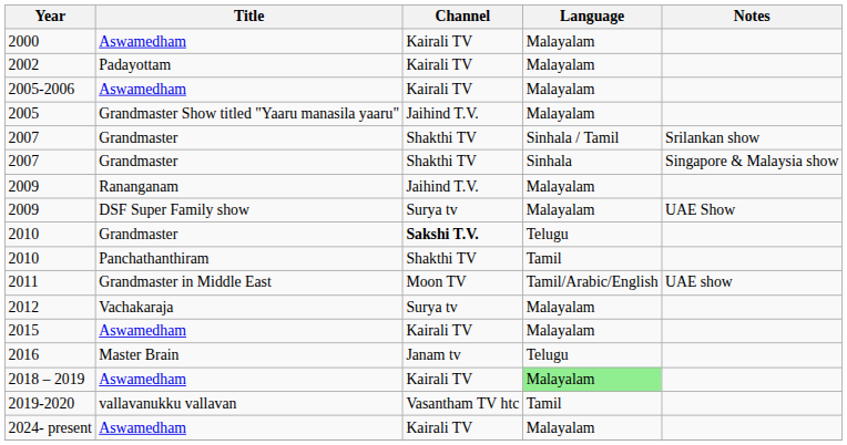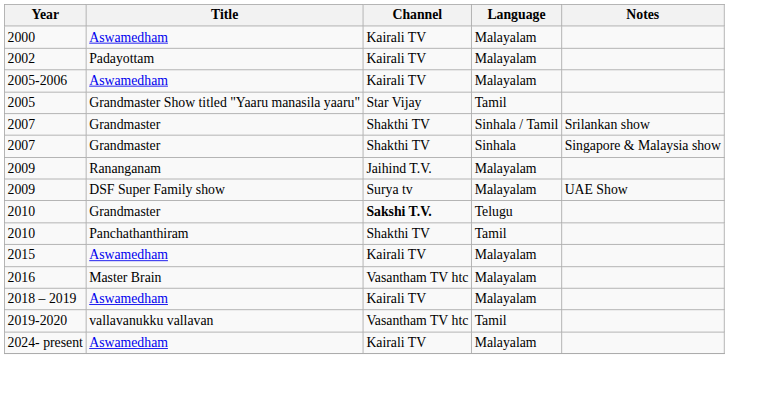 <table class="wikitable sortable">
 <tr>
 <th>Year</th>
 <th>Title</th>
 <th>Channel</th>
 <th>Language</th>
 <th>Notes</th>
 </tr>
 <tr>
 <td>2000</td>
 <td><a href='#'>Aswamedham</a></td>
 <td>Kairali TV</td>
 <td>Malayalam</td>
 <td></td>
 </tr>
 <tr>
 <td>2002</td>
 <td>Padayottam</td>
 <td>Kairali TV</td>
 <td>Malayalam</td>
 <td></td>
 </tr>
 <tr>
 <td>2005-2006</td>
 <td><a href='#'>Aswamedham</a></td>
 <td>Kairali TV</td>
 <td>Malayalam</td>
 <td></td>
 </tr>
 <tr>
 <td>2005</td>
 <td>Grandmaster Show titled "Yaaru manasila yaaru"</td>
-<td>Jaihind T.V.</td>
-<td>Malayalam</td>
+<td>Star Vijay</td>
+<td>Tamil</td>
 <td></td>
 </tr>
 <tr>
 <td>2007</td>
 <td>Grandmaster</td>
 <td>Shakthi TV</td>
 <td>Sinhala / Tamil</td>
 <td>Srilankan show</td>
 </tr>
 <tr>
 <td>2007</td>
 <td>Grandmaster</td>
 <td>Shakthi TV</td>
 <td>Sinhala</td>
 <td>Singapore & Malaysia show</td>
 </tr>
 <tr>
 <td>2009</td>
 <td>Rananganam</td>
 <td>Jaihind T.V.</td>
 <td>Malayalam</td>
 <td></td>
 </tr>
 <tr>
 <td>2009</td>
 <td>DSF Super Family show</td>
 <td>Surya tv</td>
 <td>Malayalam</td>
 <td>UAE Show</td>
 </tr>
 <tr>
 <td>2010</td>
 <td>Grandmaster</td>
 <td><strong>Sakshi T.V.</strong></td>
 <td>Telugu</td>
 <td></td>
 </tr>
 <tr>
 <td>2010</td>
 <td>Panchathanthiram</td>
 <td>Shakthi TV</td>
 <td>Tamil</td>
 <td></td>
 </tr>
 <tr>
-<td>2011</td>
-<td>Grandmaster in Middle East</td>
-<td>Moon TV</td>
-<td>Tamil/Arabic/English</td>
-<td>UAE show</td>
-</tr>
-<tr>
-<td>2012</td>
-<td>Vachakaraja</td>
-<td>Surya tv</td>
-<td>Malayalam</td>
-<td></td>
-</tr>
-<tr>
 <td>2015</td>
 <td><a href='#'>Aswamedham</a></td>
 <td>Kairali TV</td>
 <td>Malayalam</td>
 <td></td>
 </tr>
 <tr>
 <td>2016</td>
 <td>Master Brain</td>
-<td>Janam tv</td>
-<td>Telugu</td>
+<td>Vasantham TV htc</td>
+<td>Malayalam</td>
 <td></td>
 </tr>
 <tr>
 <td>2018 – 2019</td>
 <td><a href='#'>Aswamedham</a></td>
 <td>Kairali TV</td>
-<td style="background: lightgreen;">Malayalam</td>
+<td>Malayalam</td>
 <td></td>
 </tr>
 <tr>
 <td>2019-2020</td>
 <td>vallavanukku vallavan</td>
 <td>Vasantham TV htc</td>
 <td>Tamil</td>
 <td></td>
 </tr>
 <tr>
 <td>2024- present</td>
 <td><a href='#'>Aswamedham</a></td>
 <td>Kairali TV</td>
 <td>Malayalam</td>
 <td></td>
 </tr>
 <tr>
 </tr>
 </table>
